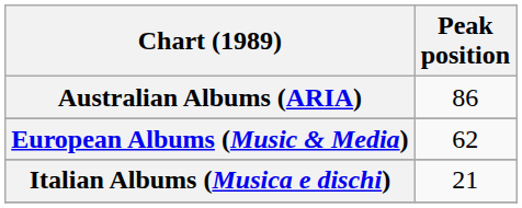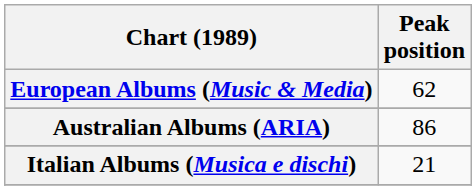 <table class="wikitable plainrowheaders sortable" style="text-align:center;">
 <tr>
 <th scope="col">Chart (1989)</th>
 <th scope="col">Peak<br>position</th>
 </tr>
 <tr>
-<th scope="row">Australian Albums (<a href='#'>ARIA</a>)</th>
-<td>86</td>
+<th scope="row"><a href='#'>European Albums</a> (<em><a href='#'>Music & Media</a></em>)</th>
+<td>62</td>
 </tr>
 <tr>
 </tr>
 <tr>
-<th scope="row"><a href='#'>European Albums</a> (<em><a href='#'>Music & Media</a></em>)</th>
-<td>62</td>
+<th scope="row">Australian Albums (<a href='#'>ARIA</a>)</th>
+<td>86</td>
 </tr>
 <tr>
 </tr>
 <tr>
 <th scope="row">Italian Albums (<em><a href='#'>Musica e dischi</a></em>)</th>
 <td>21</td>
 </tr>
 <tr>
 </tr>
 <tr>
 </tr>
 <tr>
 </tr>
 <tr>
 </tr>
 <tr>
 </tr>
 <tr>
 </tr>
 </table>
